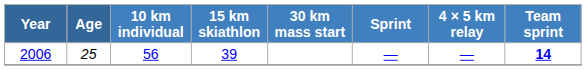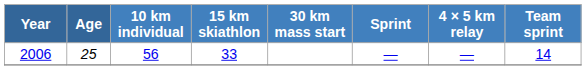 <table class="wikitable" style="font-size:95%; text-align:center; border:grey solid 1px; border-collapse:collapse; background:#ffffff;">
 <tr>
 <th style="background-color:#369; color:white; width:60px;"> Year </th>
 <th style="background-color:#369; color:white; width:40px;"> Age </th>
 <th style="background-color:#4180be; color:white; width:75px;"> 10 km <br> individual </th>
 <th style="background-color:#4180be; color:white; width:75px;"> 15 km <br> skiathlon </th>
 <th style="background-color:#4180be; color:white; width:75px;"> 30 km <br> mass start </th>
 <th style="background-color:#4180be; color:white; width:75px;"> Sprint </th>
 <th style="background-color:#4180be; color:white; width:75px;"> 4 × 5 km <br> relay </th>
 <th style="background-color:#4180be; color:white; width:75px;"> Team <br> sprint </th>
 </tr>
 <tr>
 <td><a href='#'>2006</a></td>
 <td><em>25</em></td>
 <td><a href='#'>56</a></td>
-<td><a href='#'>39</a></td>
+<td><a href='#'>33</a></td>
 <td><a href='#'></a></td>
 <td><a href='#'>—</a></td>
 <td><a href='#'>—</a></td>
-<td><strong><a href='#'>14</a></strong></td>
+<td><a href='#'>14</a></td>
 </tr>
 <tr>
 </tr>
 </table>
